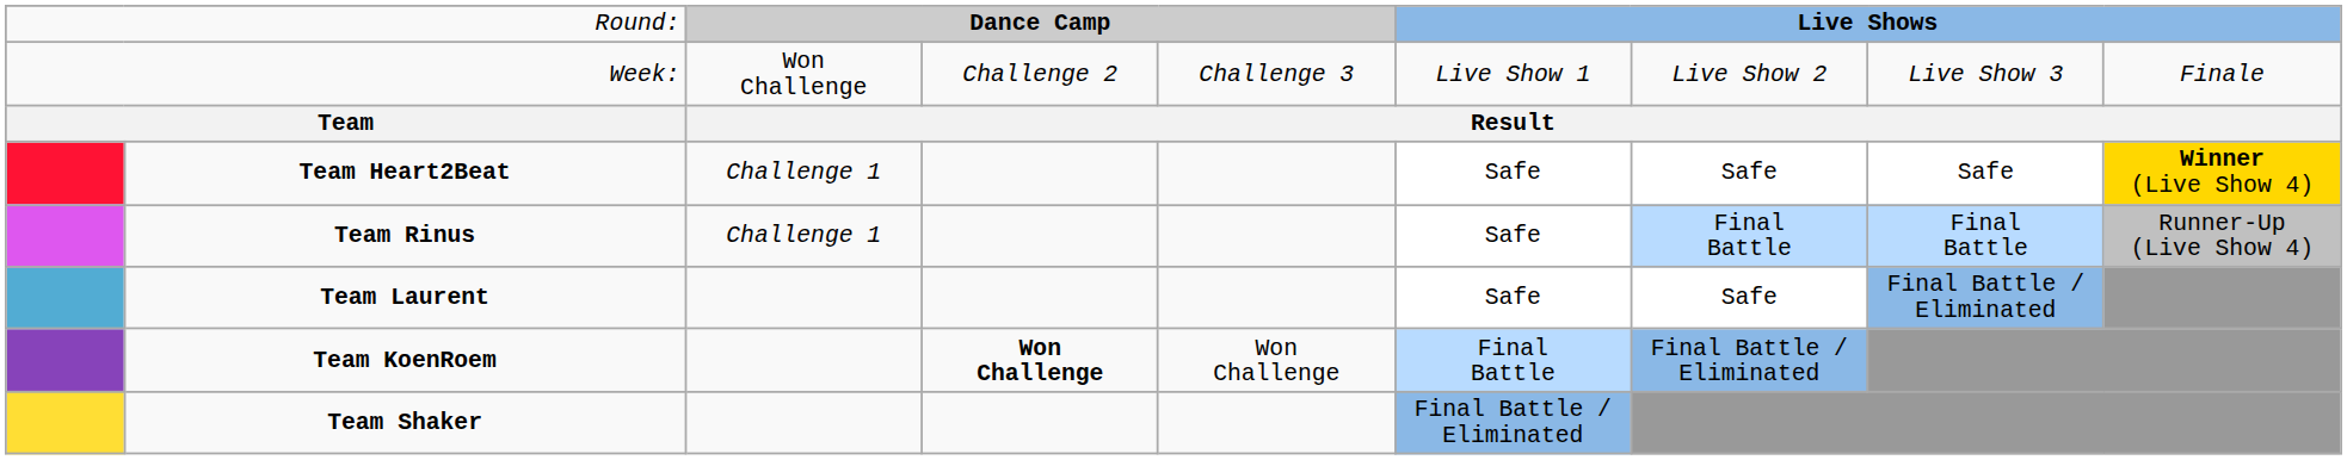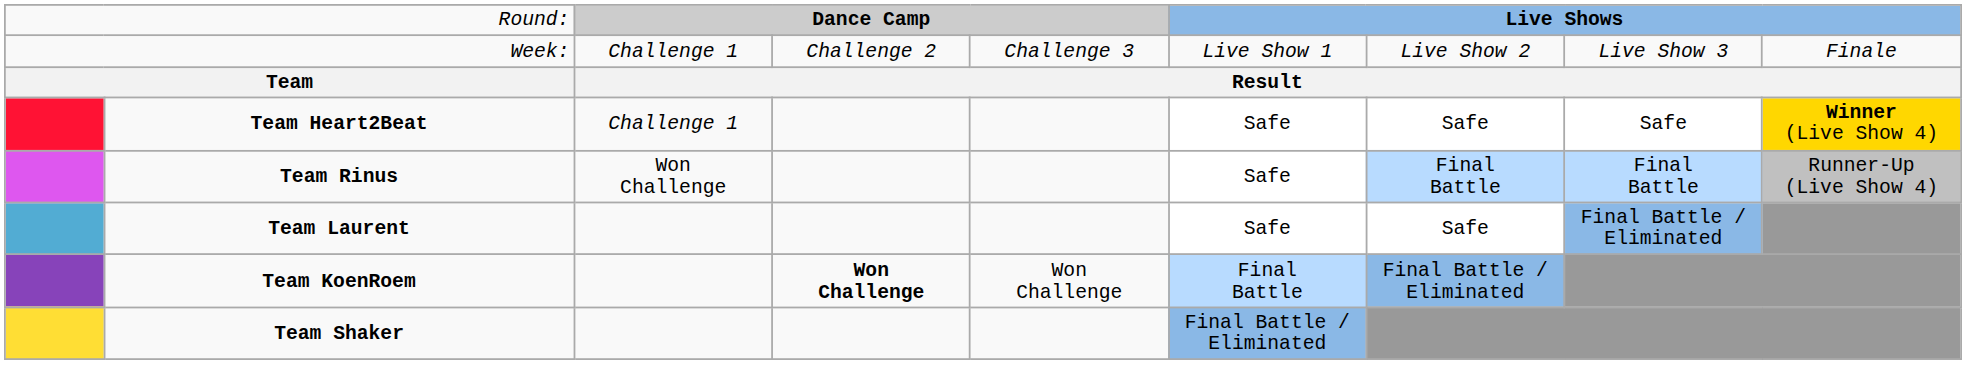 <table class="wikitable" style="text-align:center; font-size:85%" width="87%;">
 <tr>
 <td colspan="2" align="right" width="15%"><em>Round:</em></td>
 <td colspan="3" bgcolor="CCCCCC"><strong>Dance Camp</strong></td>
 <td colspan="4" bgcolor="8AB8E6"><strong>Live Shows</strong></td>
 </tr>
 <tr>
 <td colspan="2" align="right" width="15%"><em>Week:</em></td>
-<td align="center">Won<br>Challenge</td>
+<td align="center" width=8%><em>Challenge 1</em></td>
 <td align="center" width=8%><em>Challenge 2</em></td>
 <td align="center" width=8%><em>Challenge 3</em></td>
 <td align="center" width=8%><em>Live Show 1</em></td>
 <td align="center" width=8%><em>Live Show 2</em></td>
 <td align="center" width=8%><em>Live Show 3</em></td>
 <td align="center" width=8%><em>Finale</em></td>
 </tr>
 <tr width="87%;">
 <th width="22%" colspan=2>Team</th>
 <th colspan="12" align="center">Result</th>
 </tr>
 <tr>
 <td width="4%" bgcolor="#FF1234"></td>
 <td width="19%"><strong>Team Heart2Beat</strong></td>
 <td align="center" width=8%><em>Challenge 1</em></td>
 <td></td>
 <td></td>
 <td bgcolor="white">Safe</td>
 <td bgcolor="white">Safe</td>
 <td bgcolor="white">Safe</td>
 <td bgcolor="gold"><strong>Winner</strong><br>(Live Show 4)</td>
 </tr>
 <tr>
 <td width="1%" bgcolor="#DE57EF"></td>
 <td><strong>Team Rinus</strong></td>
-<td align="center" width=8%><em>Challenge 1</em></td>
+<td align="center">Won <br>Challenge</td>
 <td></td>
 <td></td>
 <td bgcolor="white">Safe</td>
 <td bgcolor="B8DBFF">Final<br>Battle</td>
 <td bgcolor="B8DBFF">Final<br>Battle</td>
 <td bgcolor="silver">Runner-Up<br>(Live Show 4)</td>
 </tr>
 <tr>
 <td width="1%" bgcolor="#52ACD3"></td>
 <td><strong>Team Laurent</strong></td>
 <td></td>
 <td></td>
 <td></td>
 <td bgcolor="white">Safe</td>
 <td bgcolor="white">Safe</td>
 <td bgcolor="8AB8E6">Final Battle / <br> Eliminated</td>
 <td bgcolor="999999" colspan="1"></td>
 </tr>
 <tr>
 <td width="1%" bgcolor="#8743BA"></td>
 <td><strong>Team KoenRoem</strong></td>
 <td></td>
 <td align="center"><strong>Won<br>Challenge</strong></td>
 <td align="center">Won<br>Challenge</td>
 <td bgcolor="B8DBFF">Final<br>Battle</td>
 <td bgcolor="8AB8E6">Final Battle / <br> Eliminated</td>
 <td bgcolor="999999" colspan="2"></td>
 </tr>
 <tr>
 <td width="1%" bgcolor="#FFDE34"></td>
 <td><strong>Team Shaker</strong></td>
 <td></td>
 <td></td>
 <td></td>
 <td bgcolor="8AB8E6">Final Battle / <br> Eliminated</td>
 <td bgcolor="999999" colspan="3"></td>
 </tr>
 </table>
